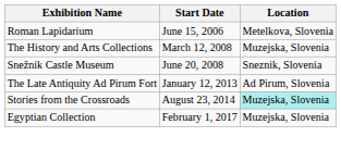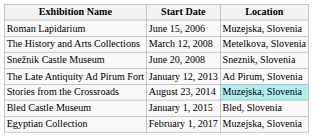 <table class="wikitable">
 <tr>
 <th>Exhibition Name</th>
 <th>Start Date</th>
 <th>Location</th>
 </tr>
 <tr>
 <td>Roman Lapidarium</td>
 <td>June 15, 2006</td>
-<td>Metelkova, Slovenia</td>
+<td>Muzejska, Slovenia</td>
 </tr>
 <tr>
 <td>The History and Arts Collections</td>
 <td>March 12, 2008</td>
-<td>Muzejska, Slovenia</td>
+<td>Metelkova, Slovenia</td>
 </tr>
 <tr>
 <td>Snežnik Castle Museum</td>
 <td>June 20, 2008</td>
 <td>Sneznik, Slovenia</td>
 </tr>
 <tr>
 <td>The Late Antiquity Ad Pirum Fort</td>
 <td>January 12, 2013</td>
 <td>Ad Pirum, Slovenia</td>
 </tr>
 <tr>
 <td>Stories from the Crossroads</td>
 <td>August 23, 2014</td>
 <td style="background: paleturquoise;">Muzejska, Slovenia</td>
 </tr>
 <tr>
+<td>Bled Castle Museum</td>
+<td>January 1, 2015</td>
+<td>Bled, Slovenia</td>
+</tr>
+<tr>
 <td>Egyptian Collection</td>
 <td>February 1, 2017</td>
 <td>Muzejska, Slovenia</td>
 </tr>
 </table>
